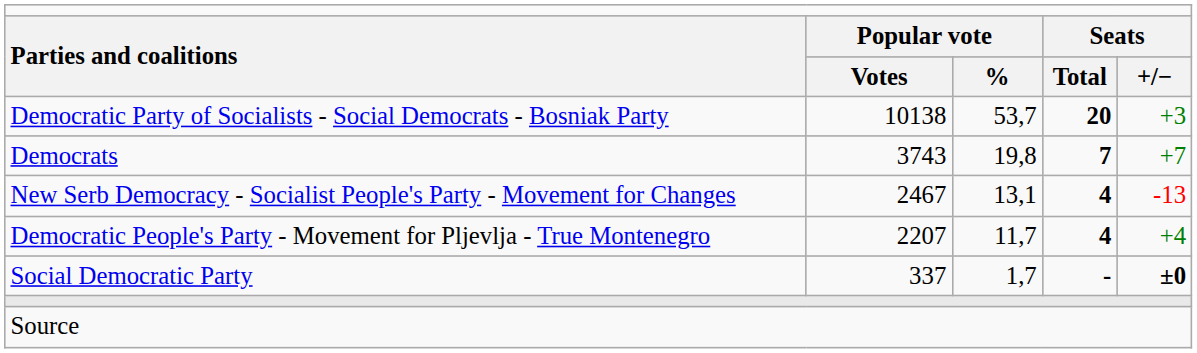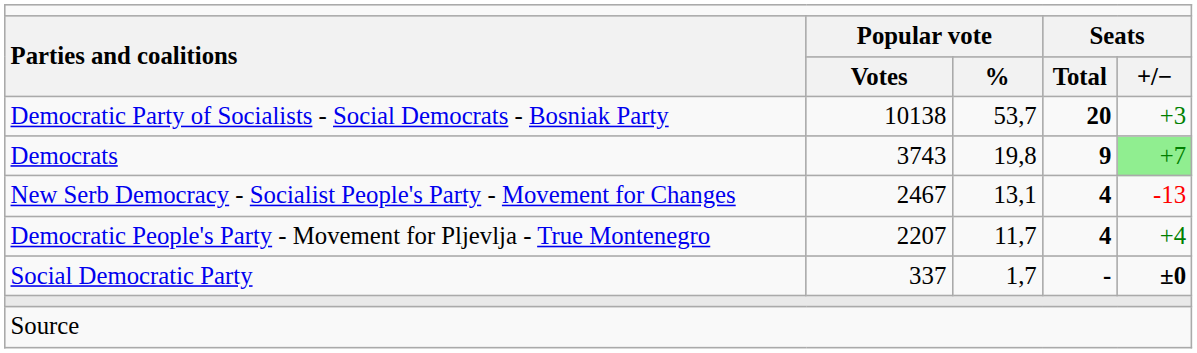 <table class="wikitable" style="text-align:right; font-size:98%; margin-bottom:0">
 <tr>
 <td colspan="6"></td>
 </tr>
 <tr>
 <th style="text-align:left;" rowspan="2" width="500">Parties and coalitions</th>
 <th colspan="2">Popular vote</th>
 <th colspan="2">Seats</th>
 </tr>
 <tr>
 <th width="85">Votes</th>
 <th width="50">%</th>
 <th width="40">Total</th>
 <th width="40">+/−</th>
 </tr>
 <tr>
 <td align="left"><a href='#'>Democratic Party of Socialists</a> - <a href='#'>Social Democrats</a> - <a href='#'>Bosniak Party</a></td>
 <td>10138</td>
 <td>53,7</td>
 <td><strong>20</strong></td>
 <td style="color:green;">+3</td>
 </tr>
 <tr>
 <td align="left"><a href='#'>Democrats</a></td>
 <td>3743</td>
 <td>19,8</td>
-<td><strong>7</strong></td>
-<td style="color:green;">+7</td>
+<td><strong>9</strong></td>
+<td style="background: lightgreen; color:green;">+7</td>
 </tr>
 <tr>
 <td align="left"><a href='#'>New Serb Democracy</a> - <a href='#'>Socialist People's Party</a> - <a href='#'>Movement for Changes</a></td>
 <td>2467</td>
 <td>13,1</td>
 <td><strong>4</strong></td>
 <td style="color:red;">-13</td>
 </tr>
 <tr>
 <td align="left"><a href='#'>Democratic People's Party</a> - Movement for Pljevlja - <a href='#'>True Montenegro</a></td>
 <td>2207</td>
 <td>11,7</td>
 <td><strong>4</strong></td>
 <td style="color:green;">+4</td>
 </tr>
 <tr>
 <td align="left"><a href='#'>Social Democratic Party</a></td>
 <td>337</td>
 <td>1,7</td>
 <td><strong>-</strong></td>
 <td><strong>±0</strong></td>
 </tr>
 <tr>
 <td colspan="6" bgcolor="#E9E9E9"></td>
 </tr>
 <tr>
 <td align="left" colspan="6">Source</td>
 </tr>
 </table>
